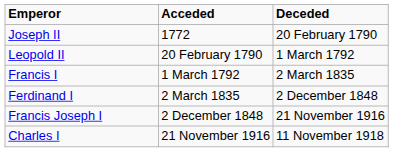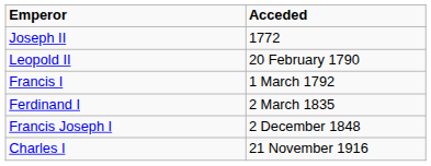 <table class="wikitable" style="margin: 1em auto;">
 <tr>
 <td width="40%"><strong>Emperor</strong></td>
 <td width="30%"><strong>Acceded</strong></td>
-<td width="30"><strong>Deceded</strong></td>
 </tr>
 <tr>
 <td width="40%"><a href='#'>Joseph II</a></td>
 <td width="30%">1772</td>
-<td width="30%">20 February 1790</td>
 </tr>
 <tr>
 <td width="40%"><a href='#'>Leopold II</a></td>
 <td width="30%">20 February 1790</td>
-<td width="30%">1 March 1792</td>
 </tr>
 <tr>
 <td width="40%"><a href='#'>Francis I</a></td>
 <td width="30%">1 March 1792</td>
-<td width="30%">2 March 1835</td>
 </tr>
 <tr>
 <td width="40%"><a href='#'>Ferdinand I</a></td>
 <td width="30%">2 March 1835</td>
-<td width="30%">2 December 1848</td>
 </tr>
 <tr>
 <td width="40%"><a href='#'>Francis Joseph I</a></td>
 <td width="30%">2 December 1848</td>
-<td width="30%">21 November 1916</td>
 </tr>
 <tr>
 <td width="40%"><a href='#'>Charles I</a></td>
 <td width="30%">21 November 1916</td>
-<td width="30%">11 November 1918</td>
 </tr>
 </table>
